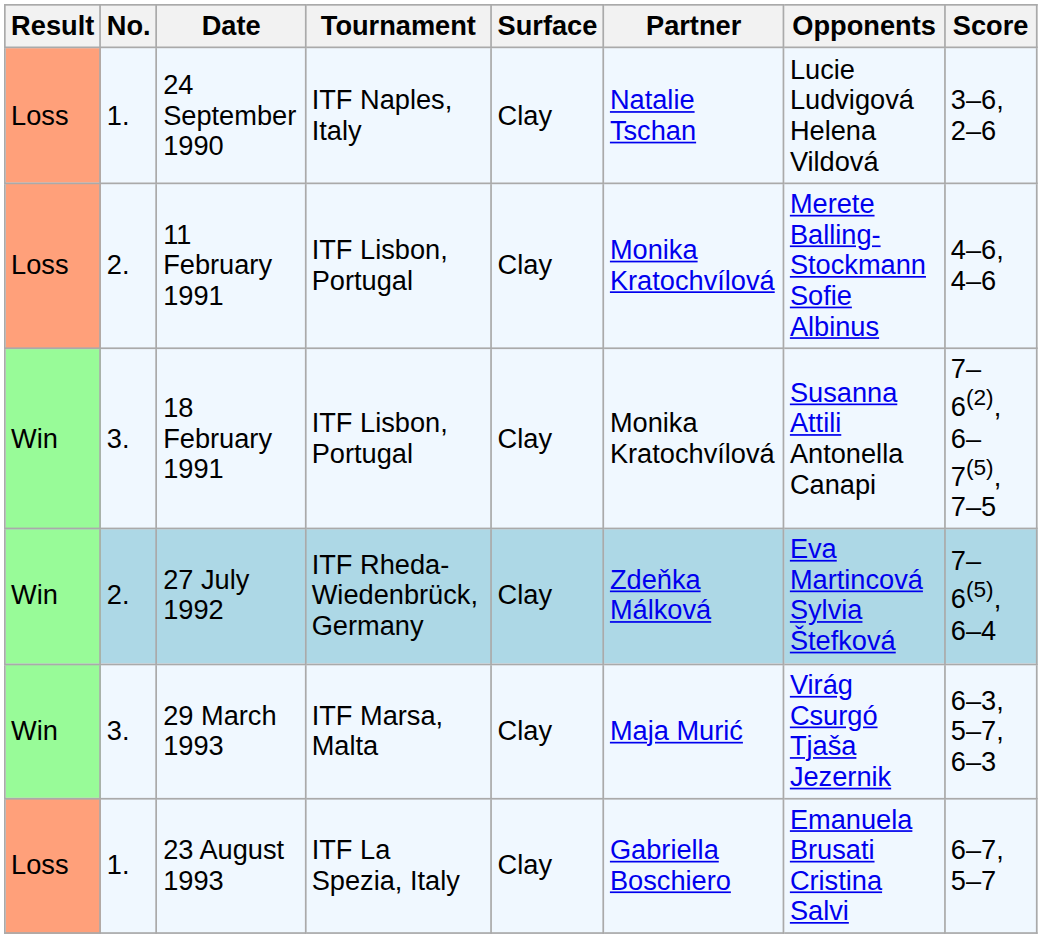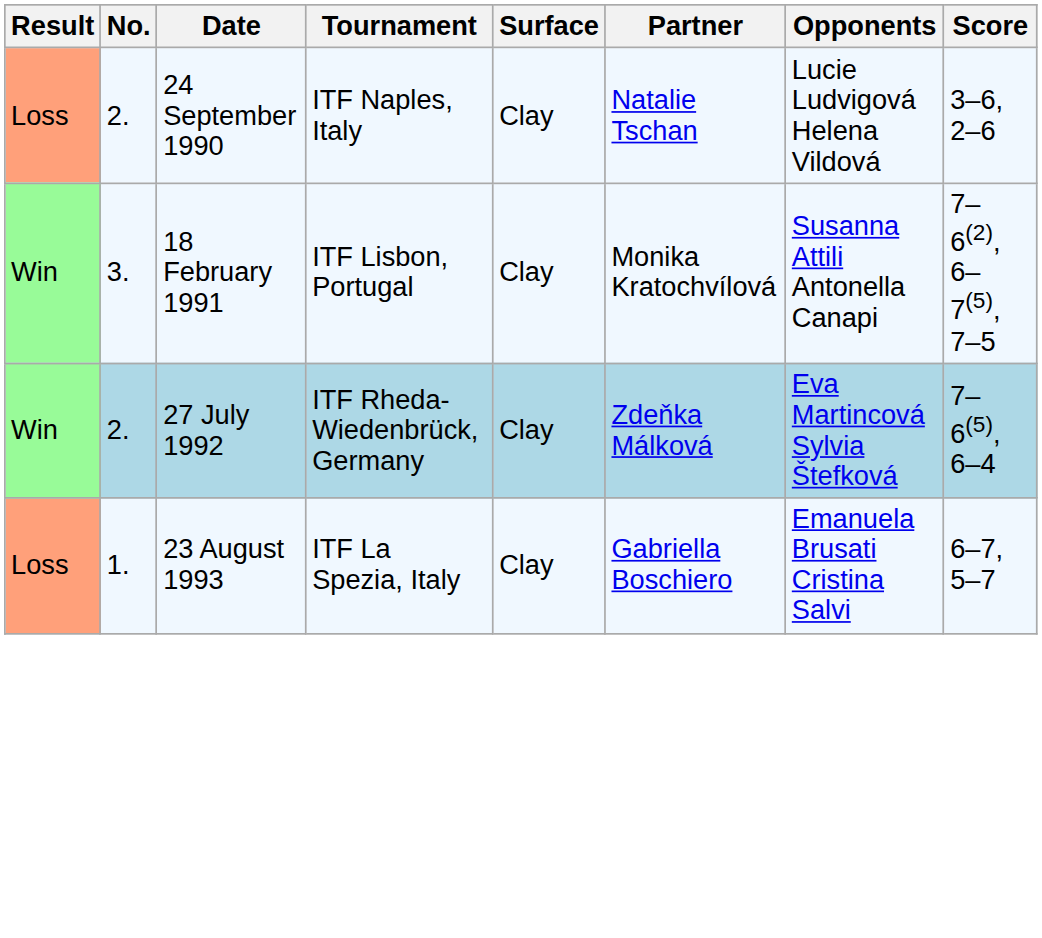 <table class="sortable wikitable">
 <tr>
 <th>Result</th>
 <th class="unsortable">No.</th>
 <th>Date</th>
 <th>Tournament</th>
 <th>Surface</th>
 <th>Partner</th>
 <th>Opponents</th>
 <th class="unsortable">Score</th>
 </tr>
 <tr style="background:#f0f8ff;">
 <td style="background:#ffa07a;">Loss</td>
-<td>1.</td>
+<td>2.</td>
 <td>24 September 1990</td>
 <td>ITF Naples, Italy</td>
 <td>Clay</td>
 <td> <a href='#'>Natalie Tschan</a></td>
 <td> Lucie Ludvigová <br>  Helena Vildová</td>
 <td>3–6, 2–6</td>
-</tr>
-<tr style="background:#f0f8ff;">
-<td style="background:#ffa07a;">Loss</td>
-<td>2.</td>
-<td>11 February 1991</td>
-<td>ITF Lisbon, Portugal</td>
-<td>Clay</td>
-<td> <a href='#'>Monika Kratochvílová</a></td>
-<td> <a href='#'>Merete Balling-Stockmann</a> <br>  <a href='#'>Sofie Albinus</a></td>
-<td>4–6, 4–6</td>
 </tr>
 <tr style="background:#f0f8ff;">
 <td style="background:#98fb98;">Win</td>
 <td>3.</td>
 <td>18 February 1991</td>
 <td>ITF Lisbon, Portugal</td>
 <td>Clay</td>
 <td> Monika Kratochvílová</td>
 <td> <a href='#'>Susanna Attili</a> <br>  Antonella Canapi</td>
 <td>7–6<sup>(2)</sup>, 6–7<sup>(5)</sup>, 7–5</td>
 </tr>
 <tr style="background:lightblue;">
 <td style="background:#98fb98;">Win</td>
 <td>2.</td>
 <td>27 July 1992</td>
 <td>ITF Rheda-Wiedenbrück, Germany</td>
 <td>Clay</td>
 <td> <a href='#'>Zdeňka Málková</a></td>
 <td> <a href='#'>Eva Martincová</a> <br>  <a href='#'>Sylvia Štefková</a></td>
 <td>7–6<sup>(5)</sup>, 6–4</td>
 </tr>
 <tr style="background:#f0f8ff;">
-<td style="background:#98fb98;">Win</td>
-<td>3.</td>
-<td>29 March 1993</td>
-<td>ITF Marsa, Malta</td>
-<td>Clay</td>
-<td> <a href='#'>Maja Murić</a></td>
-<td> <a href='#'>Virág Csurgó</a> <br>  <a href='#'>Tjaša Jezernik</a></td>
-<td>6–3, 5–7, 6–3</td>
-</tr>
-<tr style="background:#f0f8ff;">
 <td style="background:#ffa07a;">Loss</td>
 <td>1.</td>
 <td>23 August 1993</td>
 <td>ITF La Spezia, Italy</td>
 <td>Clay</td>
 <td> <a href='#'>Gabriella Boschiero</a></td>
 <td> <a href='#'>Emanuela Brusati</a> <br>  <a href='#'>Cristina Salvi</a></td>
 <td>6–7, 5–7</td>
 </tr>
 </table>
